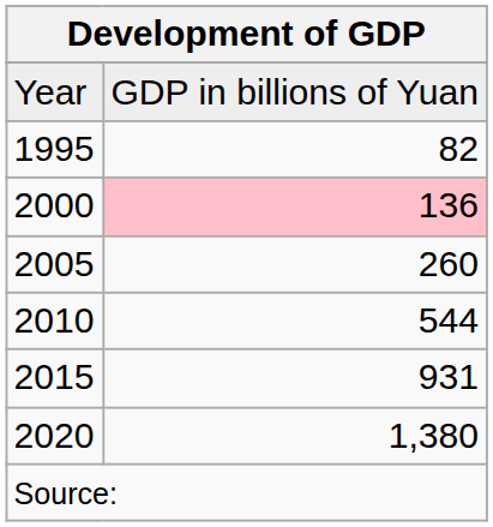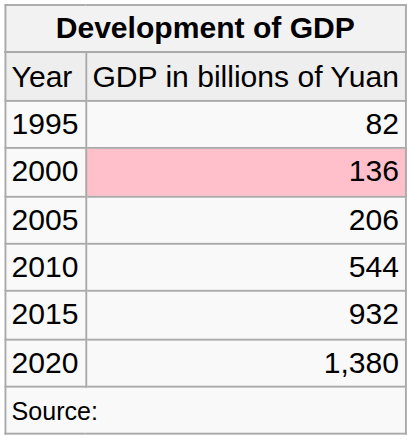 <table class="wikitable" align="right">
 <tr bgcolor=eeeeee>
 <th align=center colspan=2>Development of GDP</th>
 </tr>
 <tr --->
 </tr>
 <tr bgcolor=eeeeee>
 <td>Year</td>
 <td align="right">GDP in billions of Yuan</td>
 </tr>
 <tr --->
 <td>1995</td>
 <td align="right">82</td>
 </tr>
 <tr --->
 <td>2000</td>
 <td align="right" style="background: pink;">136</td>
 </tr>
 <tr --->
 <td>2005</td>
-<td align="right">260</td>
+<td align="right">206</td>
 </tr>
 <tr --->
 <td>2010</td>
 <td align="right">544</td>
 </tr>
 <tr --->
 <td>2015</td>
-<td align="right">931</td>
+<td align="right">932</td>
 </tr>
 <tr --->
 <td>2020</td>
 <td align="right">1,380</td>
 </tr>
 <tr --->
 <td colspan=2><small>Source:</small></td>
 </tr>
 </table>
